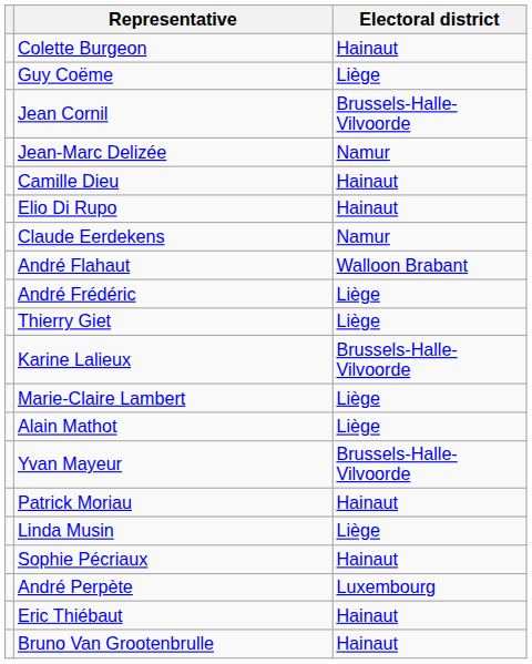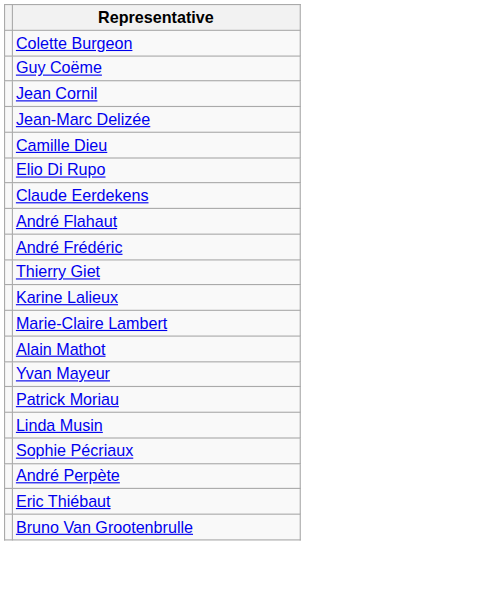 <table class="sortable wikitable" style="text-align:left; font-size:90%">
 <tr>
 <th></th>
 <th width="250">Representative</th>
-<th width="150">Electoral district</th>
 </tr>
 <tr>
 <td></td>
 <td align=left><a href='#'>Colette Burgeon</a></td>
-<td><a href='#'>Hainaut</a></td>
 </tr>
 <tr>
 <td></td>
 <td align=left><a href='#'>Guy Coëme</a></td>
-<td><a href='#'>Liège</a></td>
 </tr>
 <tr>
 <td></td>
 <td align=left><a href='#'>Jean Cornil</a></td>
-<td><a href='#'>Brussels-Halle-Vilvoorde</a></td>
 </tr>
 <tr>
 <td></td>
 <td align=left><a href='#'>Jean-Marc Delizée</a></td>
-<td><a href='#'>Namur</a></td>
 </tr>
 <tr>
 <td></td>
 <td align=left><a href='#'>Camille Dieu</a></td>
-<td><a href='#'>Hainaut</a></td>
 </tr>
 <tr>
 <td></td>
 <td align=left><a href='#'>Elio Di Rupo</a></td>
-<td><a href='#'>Hainaut</a></td>
 </tr>
 <tr>
 <td></td>
 <td align=left><a href='#'>Claude Eerdekens</a></td>
-<td><a href='#'>Namur</a></td>
 </tr>
 <tr>
 <td></td>
 <td align=left><a href='#'>André Flahaut</a></td>
-<td><a href='#'>Walloon Brabant</a></td>
 </tr>
 <tr>
 <td></td>
 <td align=left><a href='#'>André Frédéric</a></td>
-<td><a href='#'>Liège</a></td>
 </tr>
 <tr>
 <td></td>
 <td align=left><a href='#'>Thierry Giet</a></td>
-<td><a href='#'>Liège</a></td>
 </tr>
 <tr>
 <td></td>
 <td align=left><a href='#'>Karine Lalieux</a></td>
-<td><a href='#'>Brussels-Halle-Vilvoorde</a></td>
 </tr>
 <tr>
 <td></td>
 <td align=left><a href='#'>Marie-Claire Lambert</a></td>
-<td><a href='#'>Liège</a></td>
 </tr>
 <tr>
 <td></td>
 <td align=left><a href='#'>Alain Mathot</a></td>
-<td><a href='#'>Liège</a></td>
 </tr>
 <tr>
 <td></td>
 <td align=left><a href='#'>Yvan Mayeur</a></td>
-<td><a href='#'>Brussels-Halle-Vilvoorde</a></td>
 </tr>
 <tr>
 <td></td>
 <td align=left><a href='#'>Patrick Moriau</a></td>
-<td><a href='#'>Hainaut</a></td>
 </tr>
 <tr>
 <td></td>
 <td align=left><a href='#'>Linda Musin</a></td>
-<td><a href='#'>Liège</a></td>
 </tr>
 <tr>
 <td></td>
 <td align=left><a href='#'>Sophie Pécriaux</a></td>
-<td><a href='#'>Hainaut</a></td>
 </tr>
 <tr>
 <td></td>
 <td align=left><a href='#'>André Perpète</a></td>
-<td><a href='#'>Luxembourg</a></td>
 </tr>
 <tr>
 <td></td>
 <td align=left><a href='#'>Eric Thiébaut</a></td>
-<td><a href='#'>Hainaut</a></td>
 </tr>
 <tr>
 <td></td>
 <td align=left><a href='#'>Bruno Van Grootenbrulle</a></td>
-<td><a href='#'>Hainaut</a></td>
 </tr>
 </table>
